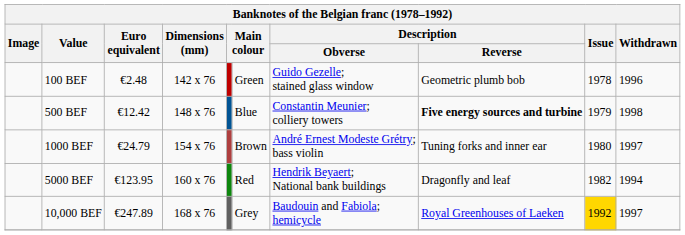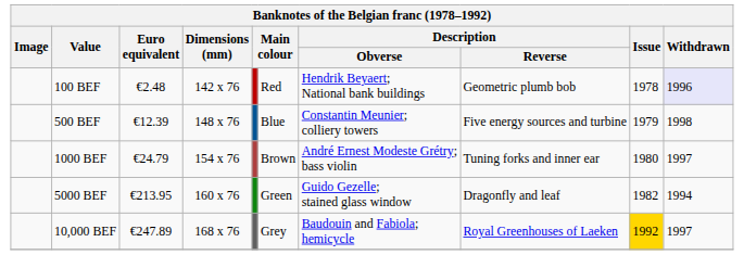 <table class="wikitable" style="margin:auto; font-size:90%; border-width:1px;">
 <tr>
 <th colspan=11>Banknotes of the Belgian franc (1978–1992)</th>
 </tr>
 <tr>
 <th rowspan=2>Image</th>
 <th rowspan=2>Value</th>
 <th rowspan=2>Euro<br>equivalent</th>
 <th rowspan=2>Dimensions<br>(mm)</th>
 <th rowspan=2 colspan=2>Main<br>colour</th>
 <th colspan=2>Description</th>
 <th rowspan=2>Issue</th>
 <th rowspan=2>Withdrawn</th>
 </tr>
 <tr>
 <th>Obverse</th>
 <th>Reverse</th>
 </tr>
 <tr>
 <td align-center></td>
 <td>100 BEF</td>
 <td align=center>€2.48</td>
 <td align=center>142 x 76</td>
 <td style="background:#BF0000;"></td>
-<td>Green</td>
-<td><a href='#'>Guido Gezelle</a>;<br>stained glass window</td>
+<td>Red</td>
+<td><a href='#'>Hendrik Beyaert</a>;<br>National bank buildings</td>
 <td>Geometric plumb bob</td>
 <td>1978</td>
-<td>1996</td>
+<td style="background: lavender;">1996</td>
 </tr>
 <tr>
 <td align-center></td>
 <td>500 BEF</td>
-<td align=center>€12.42</td>
+<td align=center>€12.39</td>
 <td align=center>148 x 76</td>
 <td style="background:#015494;"></td>
 <td>Blue</td>
 <td><a href='#'>Constantin Meunier</a>;<br>colliery towers</td>
-<td><strong>Five energy sources and turbine</strong></td>
+<td>Five energy sources and turbine</td>
 <td>1979</td>
 <td>1998</td>
 </tr>
 <tr>
 <td align-center></td>
 <td>1000 BEF</td>
 <td align=center>€24.79</td>
 <td align=center>154 x 76</td>
 <td style="background:#AE3F3F;"></td>
 <td>Brown</td>
 <td><a href='#'>André Ernest Modeste Grétry</a>;<br>bass violin</td>
 <td>Tuning forks and inner ear</td>
 <td>1980</td>
 <td>1997</td>
 </tr>
 <tr>
 <td align-center></td>
 <td>5000 BEF</td>
-<td align=center>€123.95</td>
+<td align=center>€213.95</td>
 <td align=center>160 x 76</td>
 <td style="background:#0D860D;"></td>
-<td>Red</td>
-<td><a href='#'>Hendrik Beyaert</a>;<br>National bank buildings</td>
+<td>Green</td>
+<td><a href='#'>Guido Gezelle</a>;<br>stained glass window</td>
 <td>Dragonfly and leaf</td>
 <td>1982</td>
 <td>1994</td>
 </tr>
 <tr>
 <td align-center></td>
 <td>10,000 BEF</td>
 <td align=center>€247.89</td>
 <td align=center>168 x 76</td>
 <td style="background:#606060;"></td>
 <td>Grey</td>
 <td><a href='#'>Baudouin</a> and <a href='#'>Fabiola</a>;<br><a href='#'>hemicycle</a></td>
 <td><a href='#'>Royal Greenhouses of Laeken</a></td>
 <td style="background: gold;">1992</td>
 <td>1997</td>
 </tr>
 <tr>
 </tr>
 </table>
